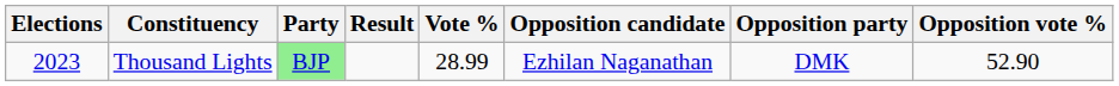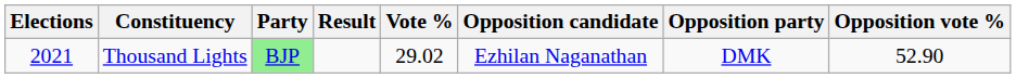 <table class="wikitable" style="text-align:center;">
 <tr>
 <th>Elections</th>
 <th>Constituency</th>
 <th>Party</th>
 <th>Result</th>
 <th>Vote %</th>
 <th>Opposition candidate</th>
 <th>Opposition party</th>
 <th>Opposition vote %</th>
 </tr>
 <tr>
-<td><a href='#'>2023</a></td>
+<td><a href='#'>2021</a></td>
 <td><a href='#'>Thousand Lights</a></td>
 <td style="background: lightgreen;"><a href='#'>BJP</a></td>
 <td></td>
-<td>28.99</td>
+<td>29.02</td>
 <td><a href='#'>Ezhilan Naganathan</a></td>
 <td><a href='#'>DMK</a></td>
 <td>52.90</td>
 </tr>
 </table>
